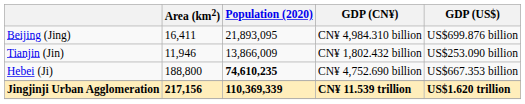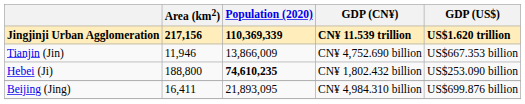 <table class="wikitable">
 <tr>
 <th></th>
 <th>Area (km<sup>2</sup>)</th>
 <th><a href='#'>Population (2020)</a></th>
 <th>GDP (CN¥)</th>
 <th>GDP (US$)</th>
+</tr>
+<tr style="background:#feb;">
+<td><strong>Jingjinji Urban Agglomeration</strong></td>
+<td><strong> 217,156 </strong></td>
+<td><strong> 110,369,339 </strong></td>
+<td><strong> CN¥ 11.539 trillion </strong></td>
+<td><strong> US$1.620 trillion  </strong></td>
+</tr>
+<tr>
+<td><a href='#'>Tianjin</a> (Jin)</td>
+<td>11,946</td>
+<td>13,866,009</td>
+<td>CN¥ 4,752.690 billion</td>
+<td>US$667.353 billion</td>
+</tr>
+<tr>
+<td><a href='#'>Hebei</a> (Ji)</td>
+<td>188,800</td>
+<td><strong>74,610,235</strong></td>
+<td>CN¥ 1,802.432 billion</td>
+<td>US$253.090 billion</td>
+</tr>
+<tr>
 </tr>
 <tr>
 <td><a href='#'>Beijing</a> (Jing)</td>
 <td>16,411</td>
 <td>21,893,095</td>
 <td>CN¥ 4,984.310 billion</td>
 <td>US$699.876 billion</td>
 </tr>
 <tr>
-<td><a href='#'>Tianjin</a> (Jin)</td>
-<td>11,946</td>
-<td>13,866,009</td>
-<td>CN¥ 1,802.432 billion</td>
-<td>US$253.090 billion</td>
-</tr>
-<tr>
-<td><a href='#'>Hebei</a> (Ji)</td>
-<td>188,800</td>
-<td><strong>74,610,235</strong></td>
-<td>CN¥ 4,752.690 billion</td>
-<td>US$667.353 billion</td>
-</tr>
-<tr>
-</tr>
-<tr style="background:#feb;">
-<td><strong>Jingjinji Urban Agglomeration</strong></td>
-<td><strong> 217,156 </strong></td>
-<td><strong> 110,369,339 </strong></td>
-<td><strong> CN¥ 11.539 trillion </strong></td>
-<td><strong> US$1.620 trillion  </strong></td>
-</tr>
-<tr>
 </tr>
 </table>
